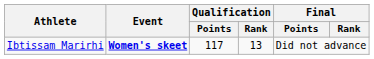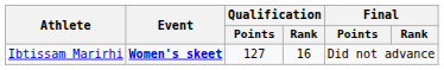 <table class="wikitable" style="font-size:90%">
 <tr>
 <th rowspan="2">Athlete</th>
 <th rowspan="2">Event</th>
 <th colspan=2>Qualification</th>
 <th colspan=2>Final</th>
 </tr>
 <tr style="font-size:95%">
 <th>Points</th>
 <th>Rank</th>
 <th>Points</th>
 <th>Rank</th>
 </tr>
 <tr align=center>
 <td align=left><a href='#'>Ibtissam Marirhi</a></td>
 <td align=left><strong><a href='#'>Women's skeet</a></strong></td>
-<td>117</td>
-<td>13</td>
+<td>127</td>
+<td>16</td>
 <td colspan=2>Did not advance</td>
 </tr>
 </table>
